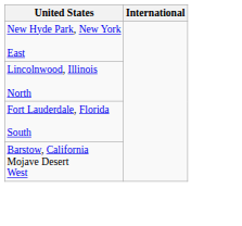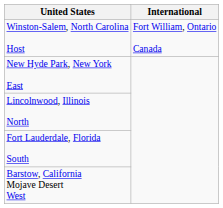 <table class="wikitable">
 <tr>
 <th>United States</th>
 <th>International</th>
+</tr>
+<tr>
+<td> <a href='#'>Winston-Salem</a>, <a href='#'>North Carolina</a><br><br><a href='#'>Host</a></td>
+<td> <a href='#'>Fort William</a>, <a href='#'>Ontario</a><br><br><a href='#'>Canada</a></td>
 </tr>
 <tr>
 <td> <a href='#'>New Hyde Park</a>, <a href='#'>New York</a><br><br><a href='#'>East</a></td>
 <td rowspan=4></td>
 </tr>
 <tr>
 <td> <a href='#'>Lincolnwood</a>, <a href='#'>Illinois</a><br><br><a href='#'>North</a></td>
 </tr>
 <tr>
 <td> <a href='#'>Fort Lauderdale</a>, <a href='#'>Florida</a><br><br><a href='#'>South</a></td>
 </tr>
 <tr>
 <td> <a href='#'>Barstow</a>, <a href='#'>California</a><br>Mojave Desert<br><a href='#'>West</a></td>
 </tr>
 </table>
